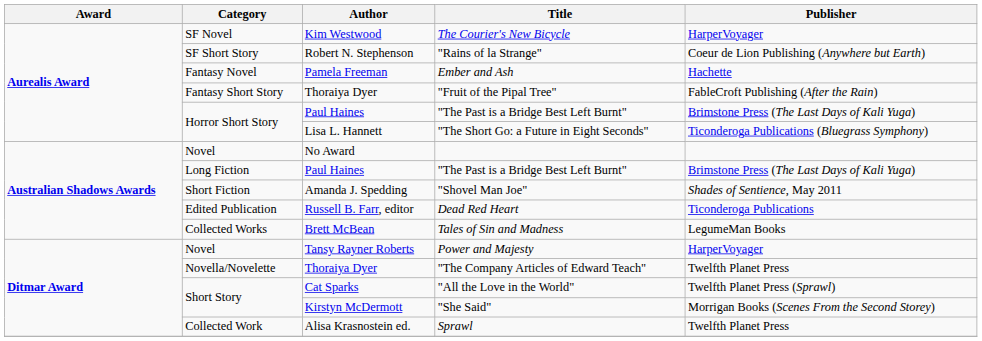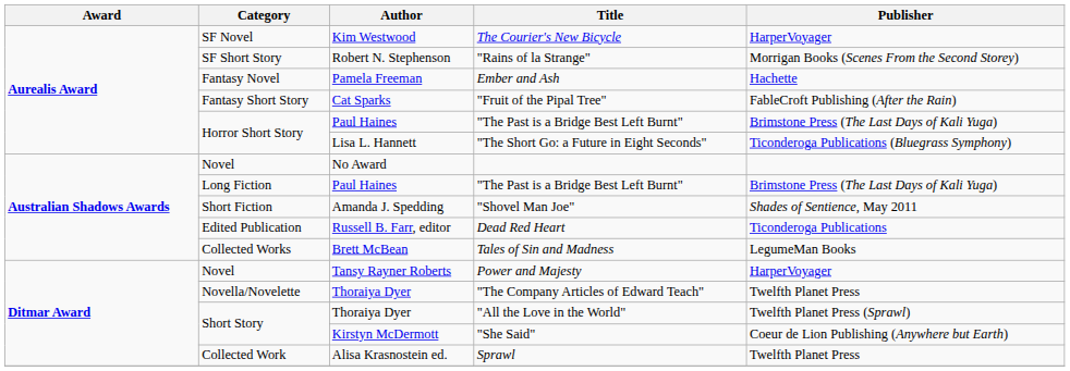 <table class="wikitable" width=100%>
 <tr>
 <th>Award</th>
 <th>Category</th>
 <th>Author</th>
 <th>Title</th>
 <th>Publisher</th>
 </tr>
 <tr>
 <td rowspan=6><strong><a href='#'>Aurealis Award</a></strong></td>
 <td>SF Novel</td>
 <td><a href='#'>Kim Westwood</a></td>
 <td><em><a href='#'>The Courier's New Bicycle</a></em></td>
 <td><a href='#'>HarperVoyager</a></td>
 </tr>
 <tr>
 <td>SF Short Story</td>
 <td>Robert N. Stephenson</td>
 <td>"Rains of la Strange"</td>
-<td>Coeur de Lion Publishing (<em>Anywhere but Earth</em>)</td>
+<td>Morrigan Books (<em>Scenes From the Second Storey</em>)</td>
 </tr>
 <tr>
 <td>Fantasy Novel</td>
 <td><a href='#'>Pamela Freeman</a></td>
 <td><em>Ember and Ash</em></td>
 <td><a href='#'>Hachette</a></td>
 </tr>
 <tr>
 <td>Fantasy Short Story</td>
-<td>Thoraiya Dyer</td>
+<td><a href='#'>Cat Sparks</a></td>
 <td>"Fruit of the Pipal Tree"</td>
 <td>FableCroft Publishing (<em>After the Rain</em>)</td>
 </tr>
 <tr>
 <td rowspan=2>Horror Short Story</td>
 <td><a href='#'>Paul Haines</a></td>
 <td>"The Past is a Bridge Best Left Burnt"</td>
 <td><a href='#'>Brimstone Press</a> (<em>The Last Days of Kali Yuga</em>)</td>
 </tr>
 <tr>
 <td>Lisa L. Hannett</td>
 <td>"The Short Go: a Future in Eight Seconds"</td>
 <td><a href='#'>Ticonderoga Publications</a> (<em>Bluegrass Symphony</em>)</td>
 </tr>
 <tr>
 <td rowspan=5><strong><a href='#'>Australian Shadows Awards</a></strong></td>
 <td>Novel</td>
 <td>No Award</td>
 <td></td>
 <td></td>
 </tr>
 <tr>
 <td>Long Fiction</td>
 <td><a href='#'>Paul Haines</a></td>
 <td>"The Past is a Bridge Best Left Burnt"</td>
 <td><a href='#'>Brimstone Press</a> (<em>The Last Days of Kali Yuga</em>)</td>
 </tr>
 <tr>
 <td>Short Fiction</td>
 <td>Amanda J. Spedding</td>
 <td>"Shovel Man Joe"</td>
 <td><em>Shades of Sentience</em>, May 2011</td>
 </tr>
 <tr>
 <td>Edited Publication</td>
 <td><a href='#'>Russell B. Farr</a>, editor</td>
 <td><em>Dead Red Heart</em></td>
 <td><a href='#'>Ticonderoga Publications</a></td>
 </tr>
 <tr>
 <td>Collected Works</td>
 <td><a href='#'>Brett McBean</a></td>
 <td><em>Tales of Sin and Madness</em></td>
 <td>LegumeMan Books</td>
 </tr>
 <tr>
 <td rowspan=5><strong><a href='#'>Ditmar Award</a></strong></td>
 <td>Novel</td>
 <td><a href='#'>Tansy Rayner Roberts</a></td>
 <td><em>Power and Majesty</em></td>
 <td><a href='#'>HarperVoyager</a></td>
 </tr>
 <tr>
 <td>Novella/Novelette</td>
 <td><a href='#'>Thoraiya Dyer</a></td>
 <td>"The Company Articles of Edward Teach"</td>
 <td>Twelfth Planet Press</td>
 </tr>
 <tr>
 <td rowspan=2>Short Story</td>
-<td><a href='#'>Cat Sparks</a></td>
+<td>Thoraiya Dyer</td>
 <td>"All the Love in the World"</td>
 <td>Twelfth Planet Press (<em>Sprawl</em>)</td>
 </tr>
 <tr>
 <td><a href='#'>Kirstyn McDermott</a></td>
 <td>"She Said"</td>
-<td>Morrigan Books (<em>Scenes From the Second Storey</em>)</td>
+<td>Coeur de Lion Publishing (<em>Anywhere but Earth</em>)</td>
 </tr>
 <tr>
 <td>Collected Work</td>
 <td>Alisa Krasnostein ed.</td>
 <td><em>Sprawl</em></td>
 <td>Twelfth Planet Press</td>
 </tr>
 <tr>
 </tr>
 </table>
